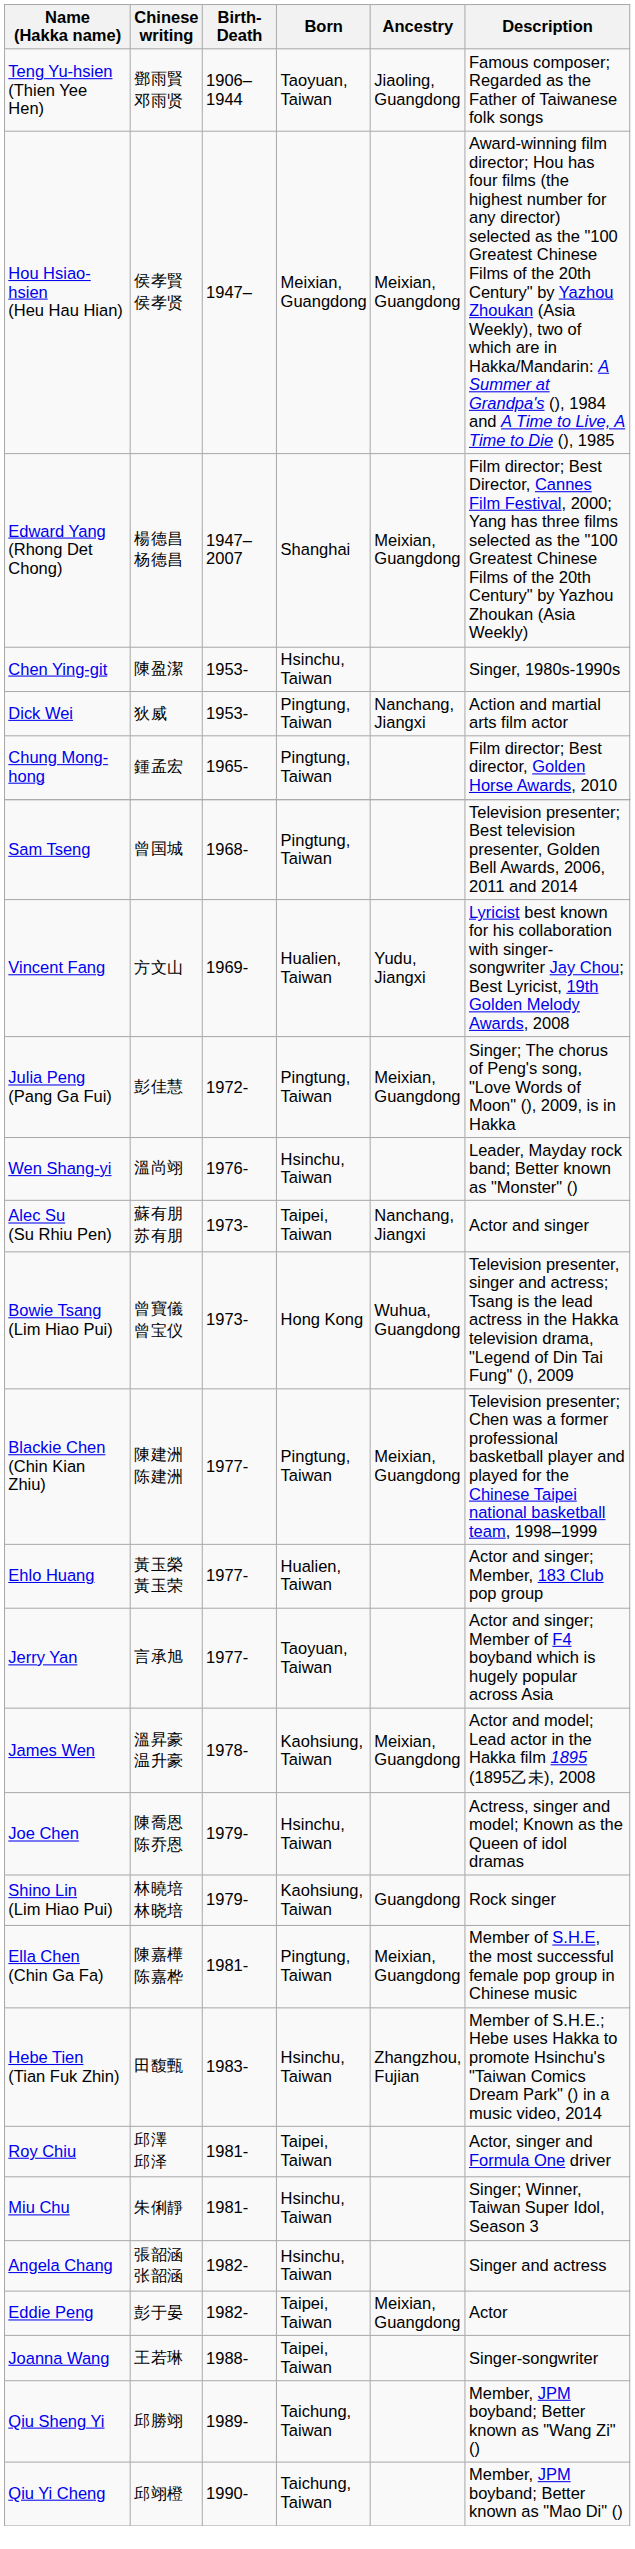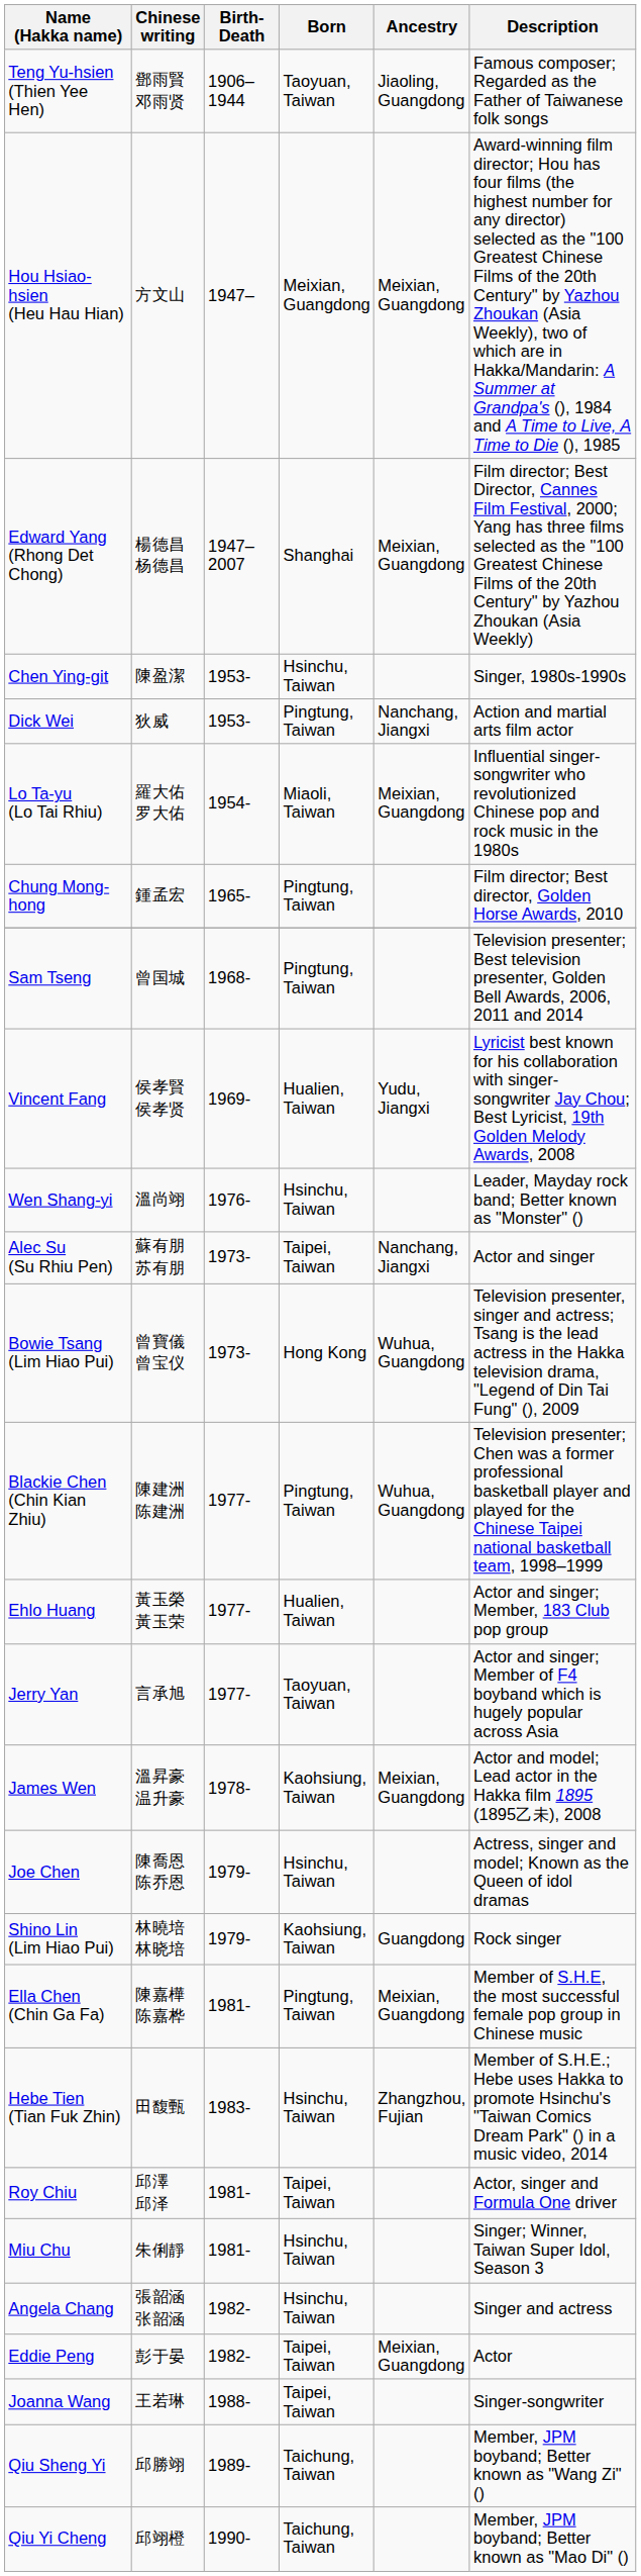 <table class="wikitable">
 <tr>
 <th width="115">Name<br>(Hakka name)</th>
 <th width="60">Chinese writing</th>
 <th width="65">Birth-Death</th>
 <th width="75">Born</th>
 <th width="75">Ancestry</th>
 <th>Description</th>
 </tr>
 <tr>
 <td><a href='#'>Teng Yu-hsien</a><br>(Thien Yee Hen)</td>
 <td>鄧雨賢<br>邓雨贤</td>
 <td>1906–1944</td>
 <td>Taoyuan, Taiwan</td>
 <td>Jiaoling, Guangdong</td>
 <td>Famous composer; Regarded as the Father of Taiwanese folk songs</td>
 </tr>
 <tr>
 <td><a href='#'>Hou Hsiao-hsien</a><br>(Heu Hau Hian)</td>
-<td>侯孝賢<br>侯孝贤</td>
+<td>方文山</td>
 <td>1947–</td>
 <td>Meixian, Guangdong</td>
 <td>Meixian, Guangdong</td>
 <td>Award-winning film director; Hou has four films (the highest number for any director) selected as the "100 Greatest Chinese Films of the 20th Century" by <a href='#'>Yazhou Zhoukan</a> (Asia Weekly), two of which are in Hakka/Mandarin: <em><a href='#'>A Summer at Grandpa's</a></em> (), 1984 and <em><a href='#'>A Time to Live, A Time to Die</a></em> (), 1985</td>
 </tr>
 <tr>
 <td><a href='#'>Edward Yang</a><br>(Rhong Det Chong)</td>
 <td>楊德昌<br>杨德昌</td>
 <td>1947–2007</td>
 <td>Shanghai</td>
 <td>Meixian, Guangdong</td>
 <td>Film director; Best Director, <a href='#'>Cannes Film Festival</a>, 2000; Yang has three films selected as the "100 Greatest Chinese Films of the 20th Century" by Yazhou Zhoukan (Asia Weekly)</td>
 </tr>
 <tr>
 <td><a href='#'>Chen Ying-git</a></td>
 <td>陳盈潔</td>
 <td>1953-</td>
 <td>Hsinchu, Taiwan</td>
 <td></td>
 <td>Singer, 1980s-1990s</td>
 </tr>
 <tr>
 <td><a href='#'>Dick Wei</a></td>
 <td>狄威</td>
 <td>1953-</td>
 <td>Pingtung, Taiwan</td>
 <td>Nanchang, Jiangxi</td>
 <td>Action and martial arts film actor</td>
 </tr>
 <tr>
+<td><a href='#'>Lo Ta-yu</a><br>(Lo Tai Rhiu)</td>
+<td>羅大佑<br>罗大佑</td>
+<td>1954-</td>
+<td>Miaoli, Taiwan</td>
+<td>Meixian, Guangdong</td>
+<td>Influential singer-songwriter who revolutionized Chinese pop and rock music in the 1980s</td>
+</tr>
+<tr>
 <td><a href='#'>Chung Mong-hong</a></td>
 <td>鍾孟宏</td>
 <td>1965-</td>
 <td>Pingtung, Taiwan</td>
 <td></td>
 <td>Film director; Best director, <a href='#'>Golden Horse Awards</a>, 2010</td>
 </tr>
 <tr>
 </tr>
 <tr>
 <td><a href='#'>Sam Tseng</a></td>
 <td>曾国城</td>
 <td>1968-</td>
 <td>Pingtung, Taiwan</td>
 <td></td>
 <td>Television presenter; Best television presenter, Golden Bell Awards, 2006, 2011 and 2014</td>
 </tr>
 <tr>
 <td><a href='#'>Vincent Fang</a></td>
-<td>方文山</td>
+<td>侯孝賢<br>侯孝贤</td>
 <td>1969-</td>
 <td>Hualien, Taiwan</td>
 <td>Yudu, Jiangxi</td>
 <td><a href='#'>Lyricist</a> best known for his collaboration with singer-songwriter <a href='#'>Jay Chou</a>; Best Lyricist, <a href='#'>19th Golden Melody Awards</a>, 2008</td>
-</tr>
-<tr>
-<td><a href='#'>Julia Peng</a><br>(Pang Ga Fui)</td>
-<td>彭佳慧</td>
-<td>1972-</td>
-<td>Pingtung, Taiwan</td>
-<td>Meixian, Guangdong</td>
-<td>Singer; The chorus of Peng's song, "Love Words of Moon" (), 2009, is in Hakka</td>
 </tr>
 <tr>
 <td><a href='#'>Wen Shang-yi</a></td>
 <td>溫尚翊</td>
 <td>1976-</td>
 <td>Hsinchu, Taiwan</td>
 <td></td>
 <td>Leader, Mayday rock band; Better known as "Monster" ()</td>
 </tr>
 <tr>
 <td><a href='#'>Alec Su</a><br>(Su Rhiu Pen)</td>
 <td>蘇有朋<br>苏有朋</td>
 <td>1973-</td>
 <td>Taipei, Taiwan</td>
 <td>Nanchang, Jiangxi</td>
 <td>Actor and singer</td>
 </tr>
 <tr>
 <td><a href='#'>Bowie Tsang</a><br>(Lim Hiao Pui)</td>
 <td>曾寶儀<br>曾宝仪</td>
 <td>1973-</td>
 <td>Hong Kong</td>
 <td>Wuhua, Guangdong</td>
 <td>Television presenter, singer and actress; Tsang is the lead actress in the Hakka television drama, "Legend of Din Tai Fung" (), 2009</td>
 </tr>
 <tr>
 <td><a href='#'>Blackie Chen</a><br>(Chin Kian Zhiu)</td>
 <td>陳建洲<br>陈建洲</td>
 <td>1977-</td>
 <td>Pingtung, Taiwan</td>
-<td>Meixian, Guangdong</td>
+<td>Wuhua, Guangdong</td>
 <td>Television presenter; Chen was a former professional basketball player and played for the <a href='#'>Chinese Taipei national basketball team</a>, 1998–1999</td>
 </tr>
 <tr>
 <td><a href='#'>Ehlo Huang</a></td>
 <td>黃玉榮<br>黃玉荣</td>
 <td>1977-</td>
 <td>Hualien, Taiwan</td>
 <td></td>
 <td>Actor and singer; Member, <a href='#'>183 Club</a> pop group</td>
 </tr>
 <tr>
 <td><a href='#'>Jerry Yan</a></td>
 <td>言承旭</td>
 <td>1977-</td>
 <td>Taoyuan, Taiwan</td>
 <td></td>
 <td>Actor and singer; Member of <a href='#'>F4</a> boyband which is hugely popular across Asia</td>
 </tr>
 <tr>
 <td><a href='#'>James Wen</a></td>
 <td>溫昇豪<br>温升豪</td>
 <td>1978-</td>
 <td>Kaohsiung, Taiwan</td>
 <td>Meixian, Guangdong</td>
 <td>Actor and model; Lead actor in the Hakka film <em><a href='#'>1895</a></em> (1895乙未), 2008</td>
 </tr>
 <tr>
 <td><a href='#'>Joe Chen</a></td>
 <td>陳喬恩<br>陈乔恩</td>
 <td>1979-</td>
 <td>Hsinchu, Taiwan</td>
 <td></td>
 <td>Actress, singer and model; Known as the Queen of idol dramas</td>
 </tr>
 <tr>
 <td><a href='#'>Shino Lin</a><br>(Lim Hiao Pui)</td>
 <td>林曉培<br>林晓培</td>
 <td>1979-</td>
 <td>Kaohsiung, Taiwan</td>
 <td>Guangdong</td>
 <td>Rock singer</td>
 </tr>
 <tr>
 <td><a href='#'>Ella Chen</a><br>(Chin Ga Fa)</td>
 <td>陳嘉樺<br>陈嘉桦</td>
 <td>1981-</td>
 <td>Pingtung, Taiwan</td>
 <td>Meixian, Guangdong</td>
 <td>Member of <a href='#'>S.H.E</a>, the most successful female pop group in Chinese music</td>
 </tr>
 <tr>
 <td><a href='#'>Hebe Tien</a><br>(Tian Fuk Zhin)</td>
 <td>田馥甄</td>
 <td>1983-</td>
 <td>Hsinchu, Taiwan</td>
 <td>Zhangzhou, Fujian</td>
 <td>Member of S.H.E.; Hebe uses Hakka to promote Hsinchu's "Taiwan Comics Dream Park" () in a music video, 2014</td>
 </tr>
 <tr>
 <td><a href='#'>Roy Chiu</a></td>
 <td>邱澤<br>邱泽</td>
 <td>1981-</td>
 <td>Taipei, Taiwan</td>
 <td></td>
 <td>Actor, singer and <a href='#'>Formula One</a> driver</td>
 </tr>
 <tr>
 <td><a href='#'>Miu Chu</a></td>
 <td>朱俐靜</td>
 <td>1981-</td>
 <td>Hsinchu, Taiwan</td>
 <td></td>
 <td>Singer; Winner, Taiwan Super Idol, Season 3</td>
 </tr>
 <tr>
 <td><a href='#'>Angela Chang</a></td>
 <td>張韶涵<br>张韶涵</td>
 <td>1982-</td>
 <td>Hsinchu, Taiwan</td>
 <td></td>
 <td>Singer and actress</td>
 </tr>
 <tr>
 <td><a href='#'>Eddie Peng</a></td>
 <td>彭于晏</td>
 <td>1982-</td>
 <td>Taipei, Taiwan</td>
 <td>Meixian, Guangdong</td>
 <td>Actor</td>
 </tr>
 <tr>
 <td><a href='#'>Joanna Wang</a></td>
 <td>王若琳</td>
 <td>1988-</td>
 <td>Taipei, Taiwan</td>
 <td></td>
 <td>Singer-songwriter</td>
 </tr>
 <tr>
 <td><a href='#'>Qiu Sheng Yi</a></td>
 <td>邱勝翊</td>
 <td>1989-</td>
 <td>Taichung, Taiwan</td>
 <td></td>
 <td>Member, <a href='#'>JPM</a> boyband; Better known as "Wang Zi" ()</td>
 </tr>
 <tr>
 <td><a href='#'>Qiu Yi Cheng</a></td>
 <td>邱翊橙</td>
 <td>1990-</td>
 <td>Taichung, Taiwan</td>
 <td></td>
 <td>Member, <a href='#'>JPM</a> boyband; Better known as "Mao Di" ()</td>
 </tr>
 </table>
